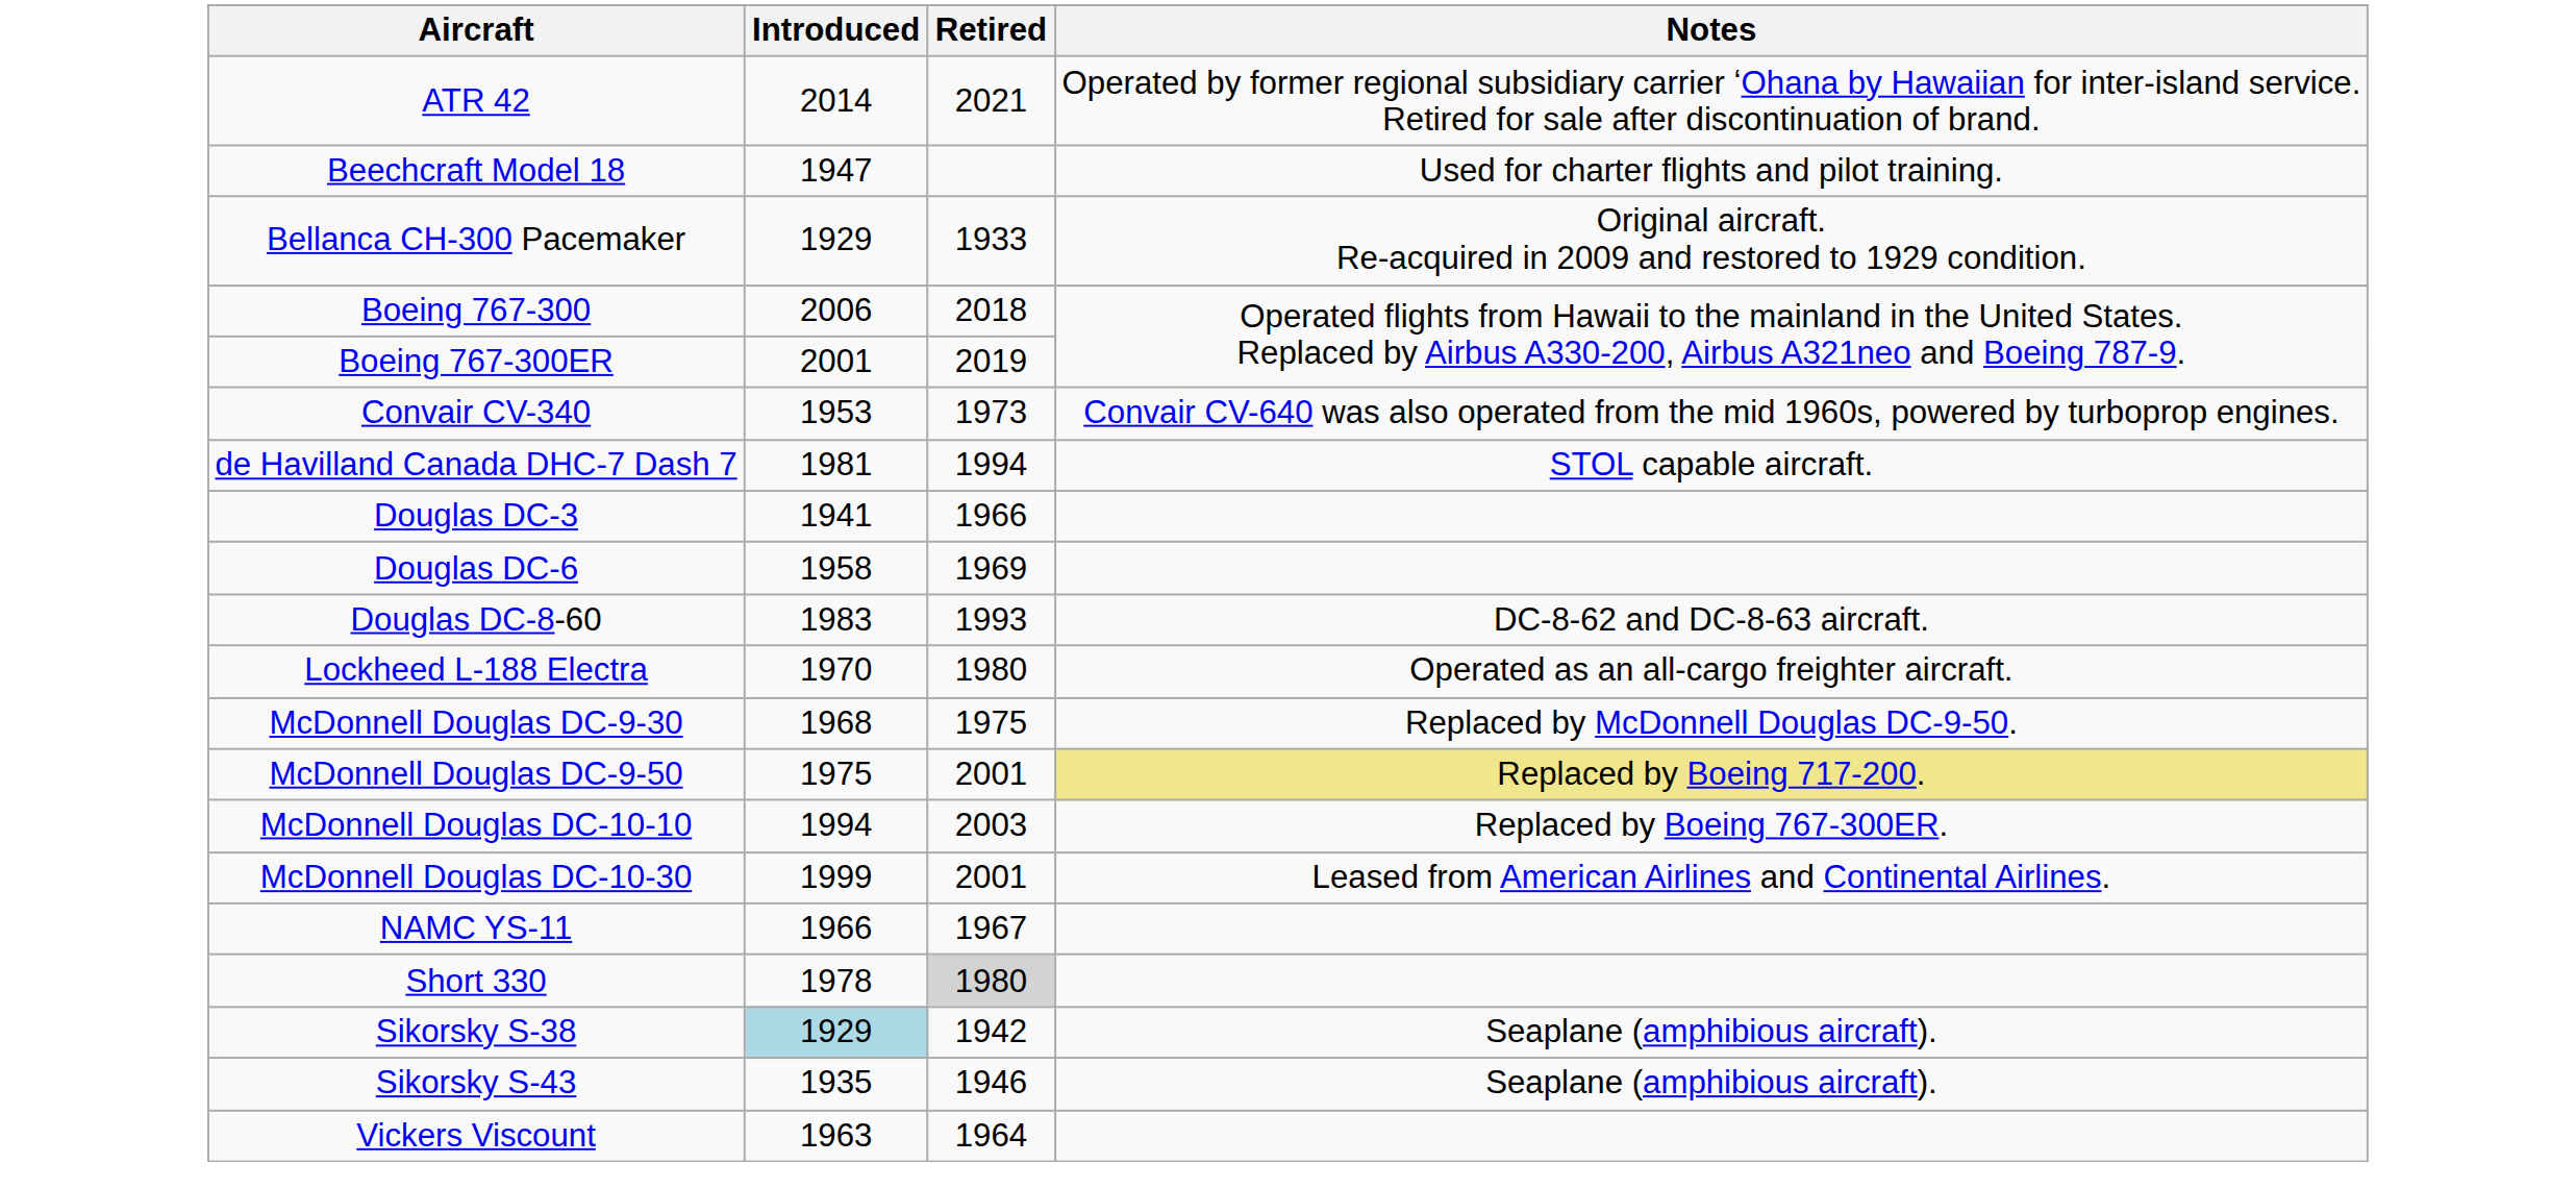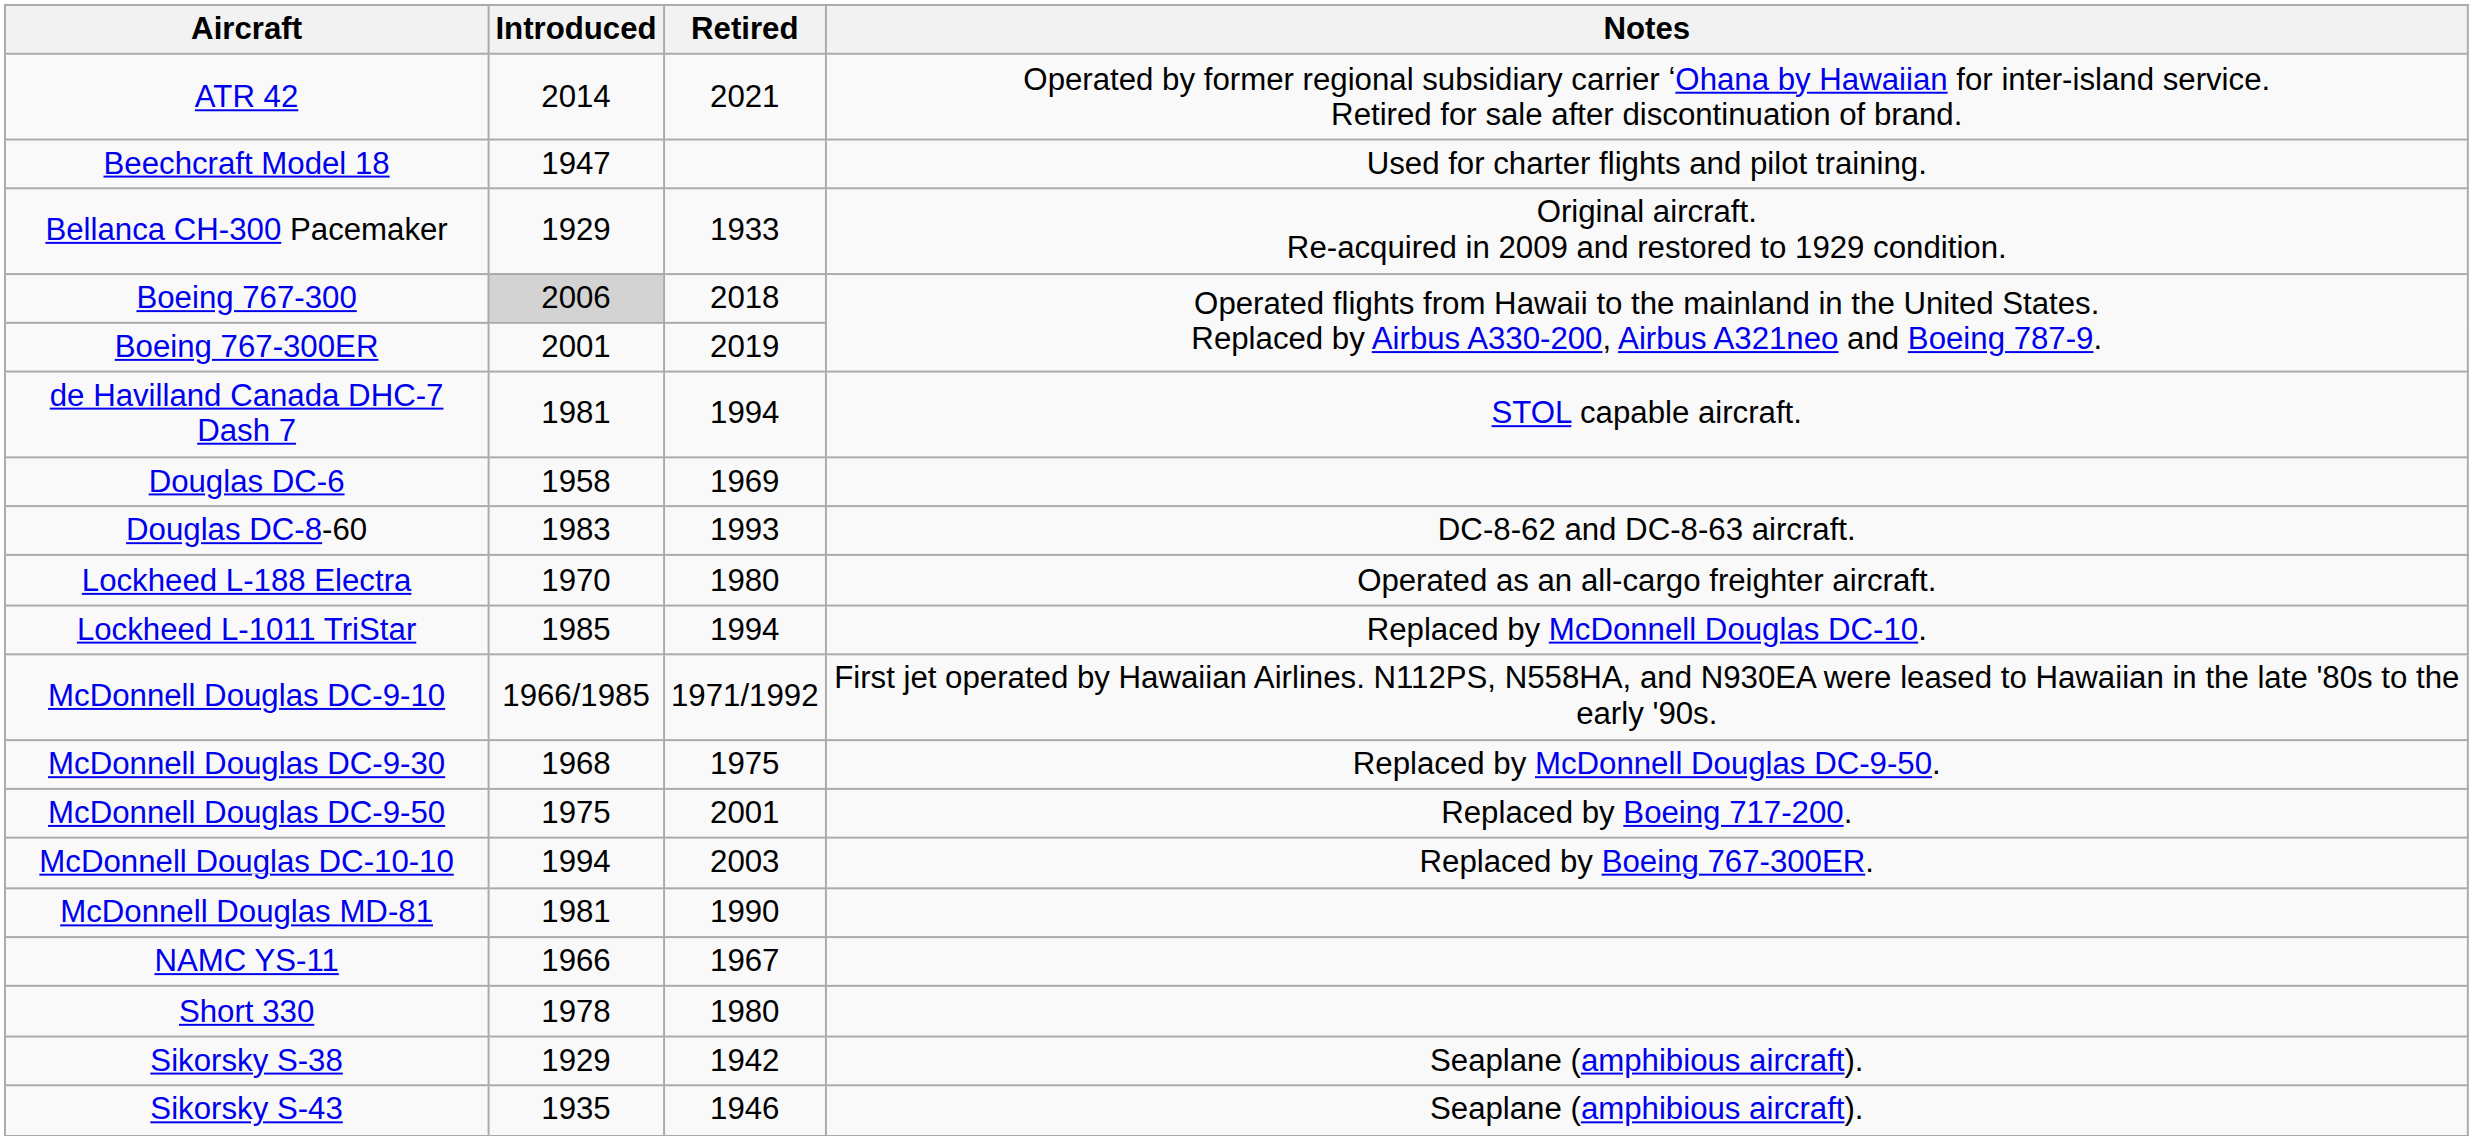 <table class="wikitable" style="margin:1em auto; border-collapse:collapse;text-align:center">
 <tr>
 <th>Aircraft</th>
 <th>Introduced</th>
 <th>Retired</th>
 <th>Notes</th>
 </tr>
 <tr>
 <td><a href='#'>ATR 42</a></td>
 <td>2014</td>
 <td>2021</td>
 <td>Operated by former regional subsidiary carrier ʻ<a href='#'>Ohana by Hawaiian</a> for inter-island service.<br>Retired for sale after discontinuation of brand.</td>
 </tr>
 <tr>
 <td><a href='#'>Beechcraft Model 18</a></td>
 <td>1947</td>
 <td></td>
 <td>Used for charter flights and pilot training.</td>
 </tr>
 <tr>
 <td><a href='#'>Bellanca CH-300</a> Pacemaker</td>
 <td>1929</td>
 <td>1933</td>
 <td>Original aircraft.<br>Re-acquired in 2009 and restored to 1929 condition.</td>
 </tr>
 <tr>
 <td><a href='#'>Boeing 767-300</a></td>
-<td>2006</td>
+<td style="background: lightgrey;">2006</td>
 <td>2018</td>
 <td rowspan="2">Operated flights from Hawaii to the mainland in the United States.<br>Replaced by <a href='#'>Airbus A330-200</a>, <a href='#'>Airbus A321neo</a> and <a href='#'>Boeing 787-9</a>.</td>
 </tr>
 <tr>
 <td><a href='#'>Boeing 767-300ER</a></td>
 <td>2001</td>
 <td>2019</td>
 </tr>
 <tr>
-<td><a href='#'>Convair CV-340</a></td>
-<td>1953</td>
-<td>1973</td>
-<td><a href='#'>Convair CV-640</a> was also operated from the mid 1960s, powered by turboprop engines.</td>
-</tr>
-<tr>
 <td><a href='#'>de Havilland Canada DHC-7 Dash 7</a></td>
 <td>1981</td>
 <td>1994</td>
 <td><a href='#'>STOL</a> capable aircraft.</td>
-</tr>
-<tr>
-<td><a href='#'>Douglas DC-3</a></td>
-<td>1941</td>
-<td>1966</td>
-<td></td>
 </tr>
 <tr>
 <td><a href='#'>Douglas DC-6</a></td>
 <td>1958</td>
 <td>1969</td>
 <td></td>
 </tr>
 <tr>
 <td><a href='#'>Douglas DC-8</a>-60</td>
 <td>1983</td>
 <td>1993</td>
 <td>DC-8-62 and DC-8-63 aircraft.</td>
 </tr>
 <tr>
 <td><a href='#'>Lockheed L-188 Electra</a></td>
 <td>1970</td>
 <td>1980</td>
 <td>Operated as an all-cargo freighter aircraft.</td>
 </tr>
 <tr>
+<td><a href='#'>Lockheed L-1011 TriStar</a></td>
+<td>1985</td>
+<td>1994</td>
+<td>Replaced by <a href='#'>McDonnell Douglas DC-10</a>.</td>
+</tr>
+<tr>
+<td><a href='#'>McDonnell Douglas DC-9-10</a></td>
+<td>1966/1985</td>
+<td>1971/1992</td>
+<td>First jet operated by Hawaiian Airlines. N112PS, N558HA, and N930EA were leased to Hawaiian in the late '80s to the early '90s.</td>
+</tr>
+<tr>
 <td><a href='#'>McDonnell Douglas DC-9-30</a></td>
 <td>1968</td>
 <td>1975</td>
 <td>Replaced by <a href='#'>McDonnell Douglas DC-9-50</a>.</td>
 </tr>
 <tr>
 <td><a href='#'>McDonnell Douglas DC-9-50</a></td>
 <td>1975</td>
 <td>2001</td>
-<td style="background: khaki;">Replaced by <a href='#'>Boeing 717-200</a>.</td>
+<td>Replaced by <a href='#'>Boeing 717-200</a>.</td>
 </tr>
 <tr>
 <td><a href='#'>McDonnell Douglas DC-10-10</a></td>
 <td>1994</td>
 <td>2003</td>
 <td>Replaced by <a href='#'>Boeing 767-300ER</a>.</td>
 </tr>
 <tr>
-<td><a href='#'>McDonnell Douglas DC-10-30</a></td>
-<td>1999</td>
-<td>2001</td>
-<td>Leased from <a href='#'>American Airlines</a> and <a href='#'>Continental Airlines</a>.</td>
+<td><a href='#'>McDonnell Douglas MD-81</a></td>
+<td>1981</td>
+<td>1990</td>
+<td></td>
 </tr>
 <tr>
 <td><a href='#'>NAMC YS-11</a></td>
 <td>1966</td>
 <td>1967</td>
 <td></td>
 </tr>
 <tr>
 <td><a href='#'>Short 330</a></td>
 <td>1978</td>
-<td style="background: lightgrey;">1980</td>
+<td>1980</td>
 <td></td>
 </tr>
 <tr>
 <td><a href='#'>Sikorsky S-38</a></td>
-<td style="background: lightblue;">1929</td>
+<td>1929</td>
 <td>1942</td>
 <td>Seaplane (<a href='#'>amphibious aircraft</a>).</td>
 </tr>
 <tr>
 <td><a href='#'>Sikorsky S-43</a></td>
 <td>1935</td>
 <td>1946</td>
 <td>Seaplane (<a href='#'>amphibious aircraft</a>).</td>
 </tr>
-<tr>
-<td><a href='#'>Vickers Viscount</a></td>
-<td>1963</td>
-<td>1964</td>
-<td></td>
-</tr>
 </table>
